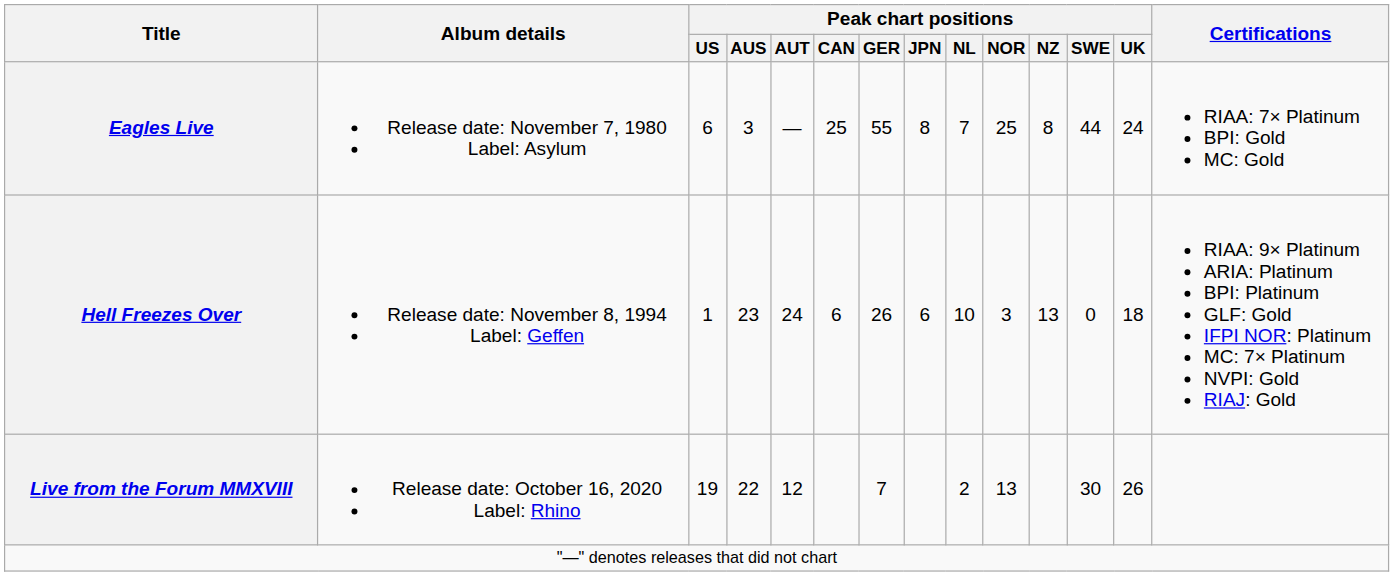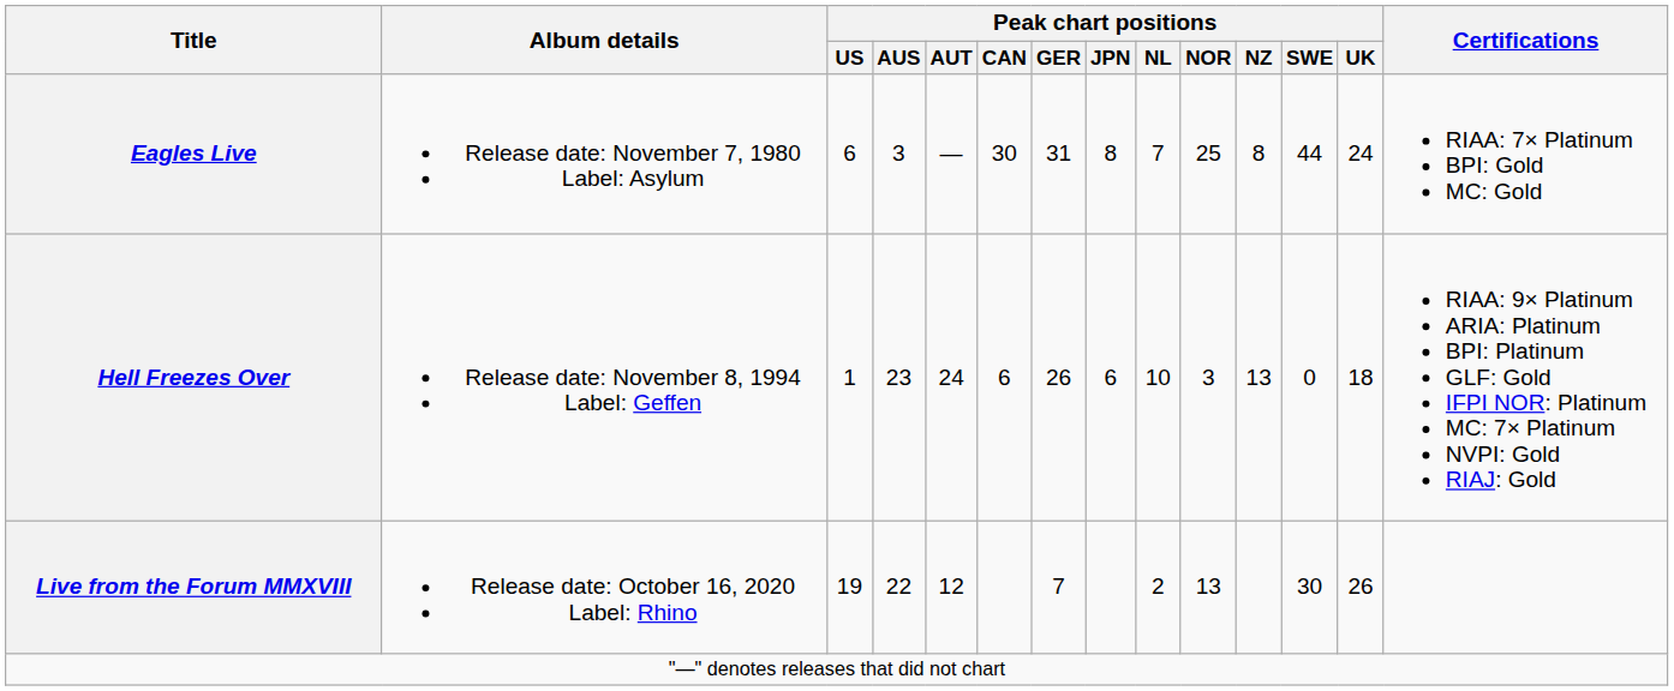 <table class="wikitable plainrowheaders" style="text-align:center;">
 <tr>
 <th rowspan="2" style="width:16em;">Title</th>
 <th rowspan="2" style="width:19em;">Album details</th>
 <th colspan="11">Peak chart positions</th>
 <th rowspan="2" style="width:12em;"><a href='#'>Certifications</a></th>
 </tr>
 <tr style="font-size:90%;">
 <th width="25">US<br></th>
 <th width="25">AUS<br></th>
 <th width="25">AUT<br></th>
 <th width="25">CAN<br></th>
 <th width="25">GER<br></th>
 <th width="25">JPN<br></th>
 <th width="25">NL<br></th>
 <th width="25">NOR<br></th>
 <th width="25">NZ<br></th>
 <th width="25">SWE<br></th>
 <th width="25">UK<br></th>
 </tr>
 <tr>
 <th scope="row"><em><a href='#'>Eagles Live</a></em></th>
 <td><br><ul><li>Release date: November 7, 1980</li><li>Label: Asylum</li></ul></td>
 <td>6</td>
 <td>3</td>
 <td>—</td>
-<td>25</td>
-<td>55</td>
+<td>30</td>
+<td>31</td>
 <td>8</td>
 <td>7</td>
 <td>25</td>
 <td>8</td>
 <td>44</td>
 <td>24</td>
 <td align="left"><br><ul><li>RIAA: 7× Platinum</li><li>BPI: Gold</li><li>MC: Gold</li></ul></td>
 </tr>
 <tr>
 <th scope="row"><em><a href='#'>Hell Freezes Over</a></em></th>
 <td><br><ul><li>Release date: November 8, 1994</li><li>Label: <a href='#'>Geffen</a></li></ul></td>
 <td>1</td>
 <td>23</td>
 <td>24</td>
 <td>6</td>
 <td>26</td>
 <td>6</td>
 <td>10</td>
 <td>3</td>
 <td>13</td>
 <td>0</td>
 <td>18</td>
 <td align="left"><br><ul><li>RIAA: 9× Platinum</li><li>ARIA: Platinum</li><li>BPI: Platinum</li><li>GLF: Gold</li><li><a href='#'>IFPI NOR</a>: Platinum</li><li>MC: 7× Platinum</li><li>NVPI: Gold</li><li><a href='#'>RIAJ</a>: Gold</li></ul></td>
 </tr>
 <tr>
 <th scope="row"><em><a href='#'>Live from the Forum MMXVIII</a></em></th>
 <td><br><ul><li>Release date: October 16, 2020</li><li>Label: <a href='#'>Rhino</a></li></ul></td>
 <td>19</td>
 <td>22</td>
 <td>12</td>
 <td></td>
 <td>7</td>
 <td></td>
 <td>2</td>
 <td>13</td>
 <td></td>
 <td>30</td>
 <td>26</td>
 <td></td>
 </tr>
 <tr>
 <td colspan="15" style="font-size:85%">"—" denotes releases that did not chart</td>
 </tr>
 </table>
